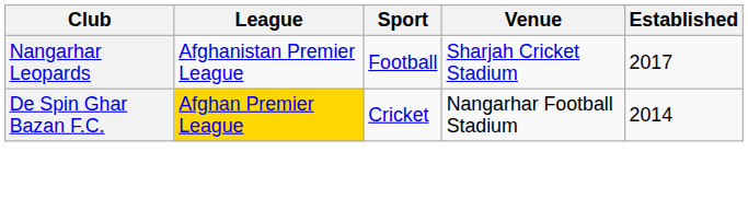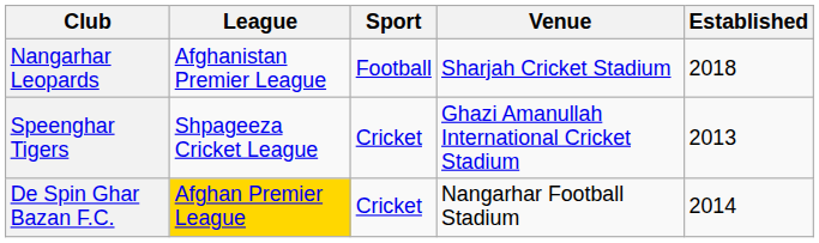 <table class="wikitable sortable">
 <tr>
 <th scope="col">Club</th>
 <th scope="col">League</th>
 <th scope="col">Sport</th>
 <th scope="col">Venue</th>
 <th scope="col">Established</th>
 </tr>
 <tr>
 <th scope="row" style="font-weight: normal; text-align: left;"><a href='#'>Nangarhar Leopards</a></th>
 <td><a href='#'>Afghanistan Premier League</a></td>
 <td><a href='#'>Football</a></td>
 <td><a href='#'>Sharjah Cricket Stadium</a></td>
-<td>2017</td>
+<td>2018</td>
+</tr>
+<tr>
+<th scope="row" style="font-weight: normal; text-align: left;"><a href='#'>Speenghar Tigers</a></th>
+<td><a href='#'>Shpageeza Cricket League</a></td>
+<td><a href='#'>Cricket</a></td>
+<td><a href='#'>Ghazi Amanullah International Cricket Stadium</a></td>
+<td>2013</td>
 </tr>
 <tr>
 <th scope="row" style="font-weight: normal; text-align: left;"><a href='#'>De Spin Ghar Bazan F.C.</a></th>
 <td style="background: gold;"><a href='#'>Afghan Premier League</a></td>
 <td><a href='#'>Cricket</a></td>
 <td>Nangarhar Football Stadium</td>
 <td>2014</td>
 </tr>
 </table>
